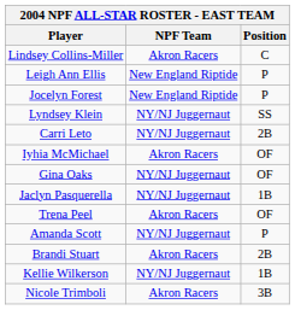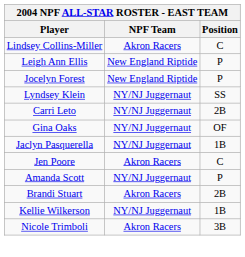 <table class="wikitable" style="text-align:center">
 <tr>
 <th colspan=3>2004 NPF <a href='#'>ALL-STAR</a> ROSTER - EAST TEAM</th>
 </tr>
 <tr>
 <th>Player</th>
 <th>NPF Team</th>
 <th>Position</th>
 </tr>
 <tr>
 <td><a href='#'>Lindsey Collins-Miller</a></td>
 <td><a href='#'>Akron Racers</a></td>
 <td>C</td>
 </tr>
 <tr>
 <td><a href='#'>Leigh Ann Ellis</a></td>
 <td><a href='#'>New England Riptide</a></td>
 <td>P</td>
 </tr>
 <tr>
 <td><a href='#'>Jocelyn Forest</a></td>
 <td><a href='#'>New England Riptide</a></td>
 <td>P</td>
 </tr>
 <tr>
 <td><a href='#'>Lyndsey Klein</a></td>
 <td><a href='#'>NY/NJ Juggernaut</a></td>
 <td>SS</td>
 </tr>
 <tr>
 <td><a href='#'>Carri Leto</a></td>
 <td><a href='#'>NY/NJ Juggernaut</a></td>
 <td>2B</td>
 </tr>
 <tr>
-<td><a href='#'>Iyhia McMichael</a></td>
-<td><a href='#'>Akron Racers</a></td>
-<td>OF</td>
-</tr>
-<tr>
 <td><a href='#'>Gina Oaks</a></td>
 <td><a href='#'>NY/NJ Juggernaut</a></td>
 <td>OF</td>
 </tr>
 <tr>
 <td><a href='#'>Jaclyn Pasquerella</a></td>
 <td><a href='#'>NY/NJ Juggernaut</a></td>
 <td>1B</td>
 </tr>
 <tr>
-<td><a href='#'>Trena Peel</a></td>
+<td><a href='#'>Jen Poore</a></td>
 <td><a href='#'>Akron Racers</a></td>
-<td>OF</td>
+<td>C</td>
 </tr>
 <tr>
 <td><a href='#'>Amanda Scott</a></td>
 <td><a href='#'>NY/NJ Juggernaut</a></td>
 <td>P</td>
 </tr>
 <tr>
 <td><a href='#'>Brandi Stuart</a></td>
 <td><a href='#'>Akron Racers</a></td>
 <td>2B</td>
 </tr>
 <tr>
 <td><a href='#'>Kellie Wilkerson</a></td>
 <td><a href='#'>NY/NJ Juggernaut</a></td>
 <td>1B</td>
 </tr>
 <tr>
 <td><a href='#'>Nicole Trimboli</a></td>
 <td><a href='#'>Akron Racers</a></td>
 <td>3B</td>
 </tr>
 </table>
